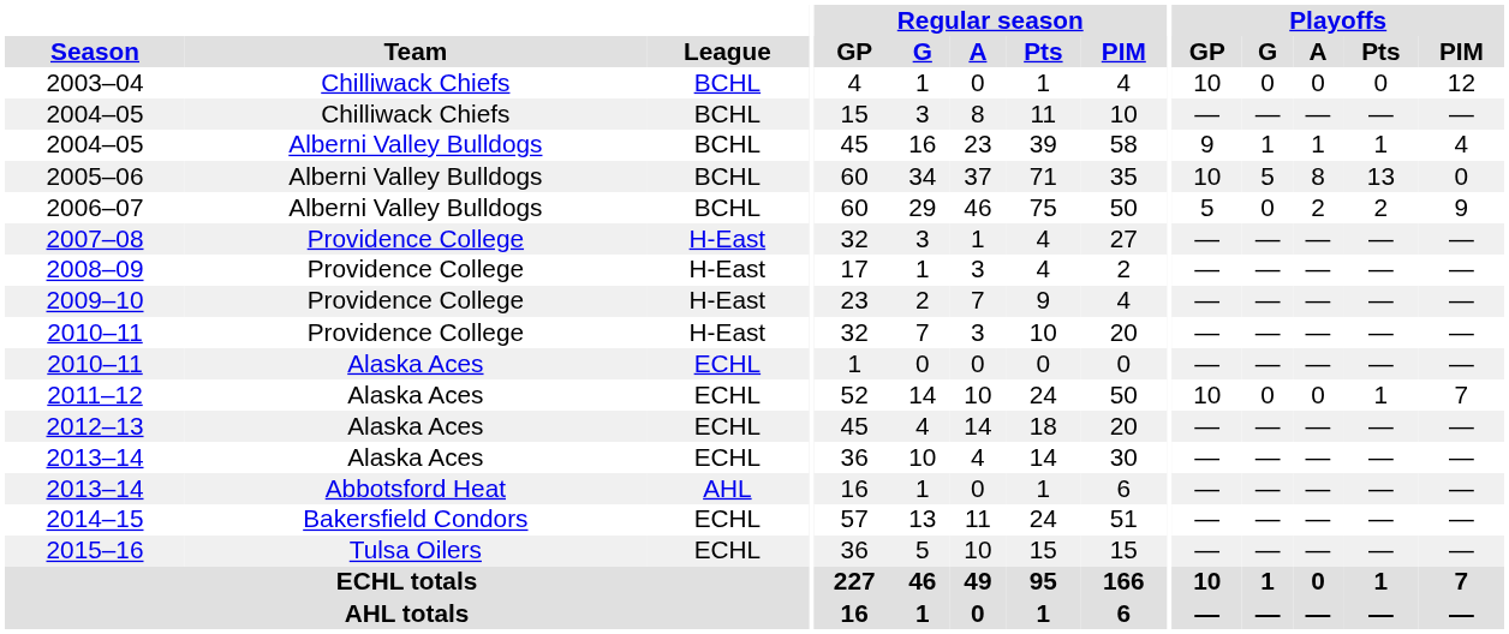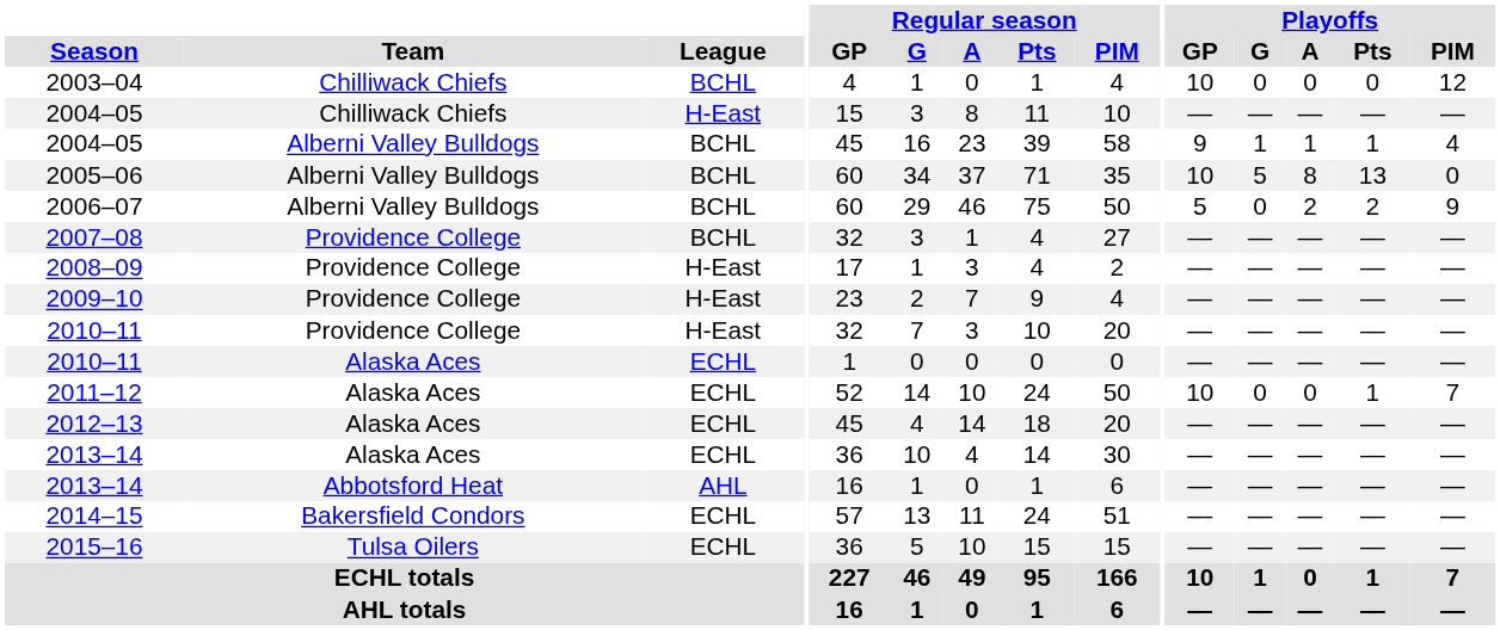 <table border="0" cellpadding="1" cellspacing="0" style="text-align:center; width:60em">
 <tr style="background:#e0e0e0;">
 <th colspan="3" style="background:#fff;"></th>
 <th rowspan="99" style="background:#fff;"></th>
 <th colspan="5"><a href='#'>Regular season</a></th>
 <th rowspan="99" style="background:#fff;"></th>
 <th colspan="5"><a href='#'>Playoffs</a></th>
 </tr>
 <tr style="background:#e0e0e0;">
 <th><a href='#'>Season</a></th>
 <th>Team</th>
 <th>League</th>
 <th>GP</th>
 <th><a href='#'>G</a></th>
 <th><a href='#'>A</a></th>
 <th><a href='#'>Pts</a></th>
 <th><a href='#'>PIM</a></th>
 <th>GP</th>
 <th>G</th>
 <th>A</th>
 <th>Pts</th>
 <th>PIM</th>
 </tr>
 <tr>
 <td>2003–04</td>
 <td><a href='#'>Chilliwack Chiefs</a></td>
 <td><a href='#'>BCHL</a></td>
 <td>4</td>
 <td>1</td>
 <td>0</td>
 <td>1</td>
 <td>4</td>
 <td>10</td>
 <td>0</td>
 <td>0</td>
 <td>0</td>
 <td>12</td>
 </tr>
 <tr bgcolor="#f0f0f0">
 <td>2004–05</td>
 <td>Chilliwack Chiefs</td>
-<td>BCHL</td>
+<td><a href='#'>H-East</a></td>
 <td>15</td>
 <td>3</td>
 <td>8</td>
 <td>11</td>
 <td>10</td>
 <td>—</td>
 <td>—</td>
 <td>—</td>
 <td>—</td>
 <td>—</td>
 </tr>
 <tr>
 <td>2004–05</td>
 <td><a href='#'>Alberni Valley Bulldogs</a></td>
 <td>BCHL</td>
 <td>45</td>
 <td>16</td>
 <td>23</td>
 <td>39</td>
 <td>58</td>
 <td>9</td>
 <td>1</td>
 <td>1</td>
 <td>1</td>
 <td>4</td>
 </tr>
 <tr bgcolor="#f0f0f0">
 <td>2005–06</td>
 <td>Alberni Valley Bulldogs</td>
 <td>BCHL</td>
 <td>60</td>
 <td>34</td>
 <td>37</td>
 <td>71</td>
 <td>35</td>
 <td>10</td>
 <td>5</td>
 <td>8</td>
 <td>13</td>
 <td>0</td>
 </tr>
 <tr>
 <td>2006–07</td>
 <td>Alberni Valley Bulldogs</td>
 <td>BCHL</td>
 <td>60</td>
 <td>29</td>
 <td>46</td>
 <td>75</td>
 <td>50</td>
 <td>5</td>
 <td>0</td>
 <td>2</td>
 <td>2</td>
 <td>9</td>
 </tr>
 <tr bgcolor="#f0f0f0">
 <td><a href='#'>2007–08</a></td>
 <td><a href='#'>Providence College</a></td>
-<td><a href='#'>H-East</a></td>
+<td>BCHL</td>
 <td>32</td>
 <td>3</td>
 <td>1</td>
 <td>4</td>
 <td>27</td>
 <td>—</td>
 <td>—</td>
 <td>—</td>
 <td>—</td>
 <td>—</td>
 </tr>
 <tr>
 <td><a href='#'>2008–09</a></td>
 <td>Providence College</td>
 <td>H-East</td>
 <td>17</td>
 <td>1</td>
 <td>3</td>
 <td>4</td>
 <td>2</td>
 <td>—</td>
 <td>—</td>
 <td>—</td>
 <td>—</td>
 <td>—</td>
 </tr>
 <tr bgcolor="#f0f0f0">
 <td><a href='#'>2009–10</a></td>
 <td>Providence College</td>
 <td>H-East</td>
 <td>23</td>
 <td>2</td>
 <td>7</td>
 <td>9</td>
 <td>4</td>
 <td>—</td>
 <td>—</td>
 <td>—</td>
 <td>—</td>
 <td>—</td>
 </tr>
 <tr>
 <td><a href='#'>2010–11</a></td>
 <td>Providence College</td>
 <td>H-East</td>
 <td>32</td>
 <td>7</td>
 <td>3</td>
 <td>10</td>
 <td>20</td>
 <td>—</td>
 <td>—</td>
 <td>—</td>
 <td>—</td>
 <td>—</td>
 </tr>
 <tr bgcolor="#f0f0f0">
 <td><a href='#'>2010–11</a></td>
 <td><a href='#'>Alaska Aces</a></td>
 <td><a href='#'>ECHL</a></td>
 <td>1</td>
 <td>0</td>
 <td>0</td>
 <td>0</td>
 <td>0</td>
 <td>—</td>
 <td>—</td>
 <td>—</td>
 <td>—</td>
 <td>—</td>
 </tr>
 <tr>
 <td><a href='#'>2011–12</a></td>
 <td>Alaska Aces</td>
 <td>ECHL</td>
 <td>52</td>
 <td>14</td>
 <td>10</td>
 <td>24</td>
 <td>50</td>
 <td>10</td>
 <td>0</td>
 <td>0</td>
 <td>1</td>
 <td>7</td>
 </tr>
 <tr bgcolor="#f0f0f0">
 <td><a href='#'>2012–13</a></td>
 <td>Alaska Aces</td>
 <td>ECHL</td>
 <td>45</td>
 <td>4</td>
 <td>14</td>
 <td>18</td>
 <td>20</td>
 <td>—</td>
 <td>—</td>
 <td>—</td>
 <td>—</td>
 <td>—</td>
 </tr>
 <tr>
 <td><a href='#'>2013–14</a></td>
 <td>Alaska Aces</td>
 <td>ECHL</td>
 <td>36</td>
 <td>10</td>
 <td>4</td>
 <td>14</td>
 <td>30</td>
 <td>—</td>
 <td>—</td>
 <td>—</td>
 <td>—</td>
 <td>—</td>
 </tr>
 <tr bgcolor="#f0f0f0">
 <td><a href='#'>2013–14</a></td>
 <td><a href='#'>Abbotsford Heat</a></td>
 <td><a href='#'>AHL</a></td>
 <td>16</td>
 <td>1</td>
 <td>0</td>
 <td>1</td>
 <td>6</td>
 <td>—</td>
 <td>—</td>
 <td>—</td>
 <td>—</td>
 <td>—</td>
 </tr>
 <tr>
 <td><a href='#'>2014–15</a></td>
 <td><a href='#'>Bakersfield Condors</a></td>
 <td>ECHL</td>
 <td>57</td>
 <td>13</td>
 <td>11</td>
 <td>24</td>
 <td>51</td>
 <td>—</td>
 <td>—</td>
 <td>—</td>
 <td>—</td>
 <td>—</td>
 </tr>
 <tr bgcolor="#f0f0f0">
 <td><a href='#'>2015–16</a></td>
 <td><a href='#'>Tulsa Oilers</a></td>
 <td>ECHL</td>
 <td>36</td>
 <td>5</td>
 <td>10</td>
 <td>15</td>
 <td>15</td>
 <td>—</td>
 <td>—</td>
 <td>—</td>
 <td>—</td>
 <td>—</td>
 </tr>
 <tr bgcolor="#e0e0e0">
 <th colspan="3">ECHL totals</th>
 <th>227</th>
 <th>46</th>
 <th>49</th>
 <th>95</th>
 <th>166</th>
 <th>10</th>
 <th>1</th>
 <th>0</th>
 <th>1</th>
 <th>7</th>
 </tr>
 <tr bgcolor="#e0e0e0">
 <th colspan="3">AHL totals</th>
 <th>16</th>
 <th>1</th>
 <th>0</th>
 <th>1</th>
 <th>6</th>
 <th>—</th>
 <th>—</th>
 <th>—</th>
 <th>—</th>
 <th>—</th>
 </tr>
 </table>
